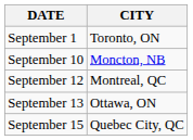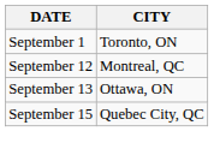 <table class="wikitable">
 <tr>
 <th>DATE</th>
 <th>CITY</th>
 </tr>
 <tr>
 <td>September 1</td>
 <td>Toronto, ON</td>
-</tr>
-<tr>
-<td>September 10</td>
-<td><a href='#'>Moncton, NB</a></td>
 </tr>
 <tr>
 <td>September 12</td>
 <td>Montreal, QC</td>
 </tr>
 <tr>
 <td>September 13</td>
 <td>Ottawa, ON</td>
 </tr>
 <tr>
 <td>September 15</td>
 <td>Quebec City, QC</td>
 </tr>
 </table>
